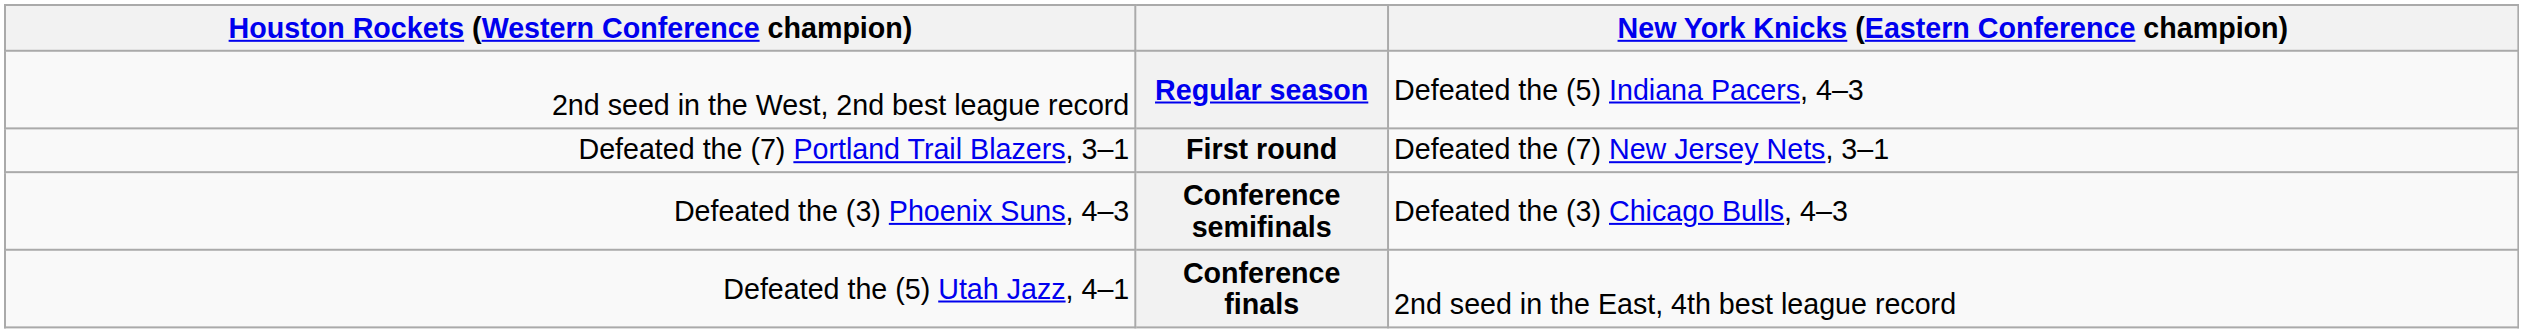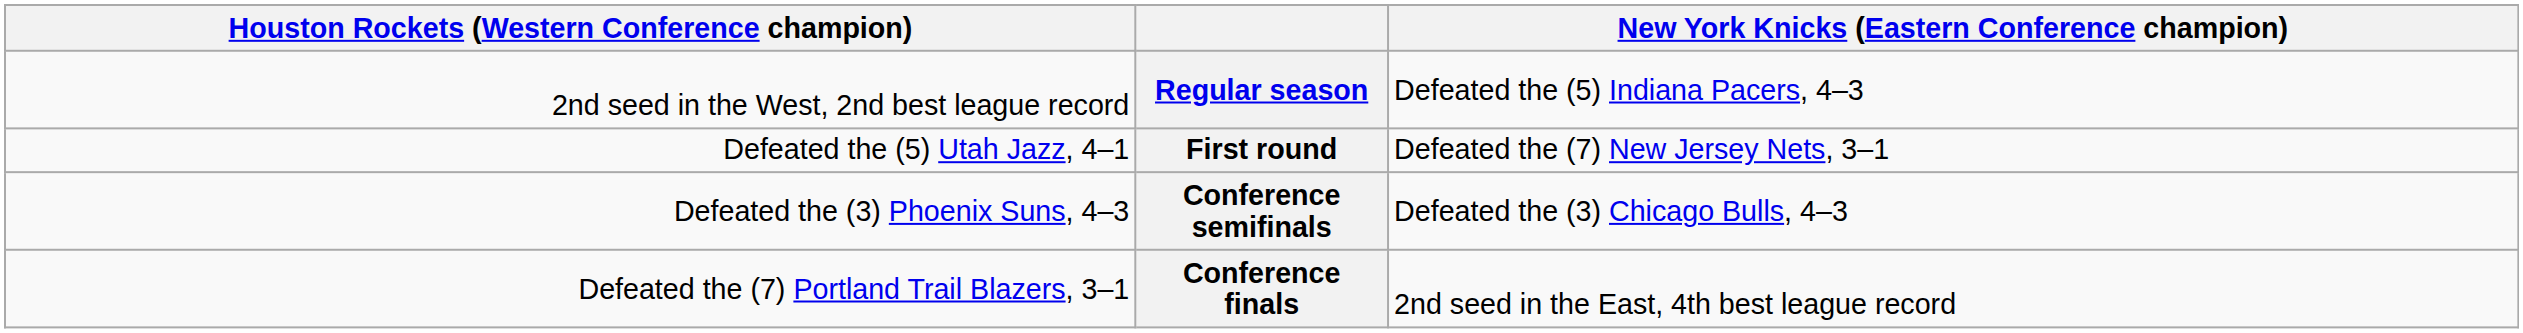 <table style="width:100%; font-size:90%" class="wikitable">
 <tr valign=top>
 <th colspan="2" style="width:45%;"><a href='#'>Houston Rockets</a> (<a href='#'>Western Conference</a> champion)</th>
 <th></th>
 <th colspan="2" style="width:45%;"><a href='#'>New York Knicks</a> (<a href='#'>Eastern Conference</a> champion)</th>
 </tr>
 <tr>
 <td align=right><br>2nd seed in the West, 2nd best league record</td>
 <th colspan=2><a href='#'>Regular season</a></th>
 <td>Defeated the (5) <a href='#'>Indiana Pacers</a>, 4–3</td>
 </tr>
 <tr>
-<td align=right>Defeated the (7) <a href='#'>Portland Trail Blazers</a>, 3–1</td>
+<td align=right>Defeated the (5) <a href='#'>Utah Jazz</a>, 4–1</td>
 <th colspan=2>First round</th>
 <td>Defeated the (7) <a href='#'>New Jersey Nets</a>, 3–1</td>
 </tr>
 <tr>
 <td align=right>Defeated the (3) <a href='#'>Phoenix Suns</a>, 4–3</td>
 <th colspan=2>Conference semifinals</th>
 <td>Defeated the (3) <a href='#'>Chicago Bulls</a>, 4–3</td>
 </tr>
 <tr>
-<td align=right>Defeated the (5) <a href='#'>Utah Jazz</a>, 4–1</td>
+<td align=right>Defeated the (7) <a href='#'>Portland Trail Blazers</a>, 3–1</td>
 <th colspan=2>Conference finals</th>
 <td><br>2nd seed in the East, 4th best league record</td>
 </tr>
 </table>
